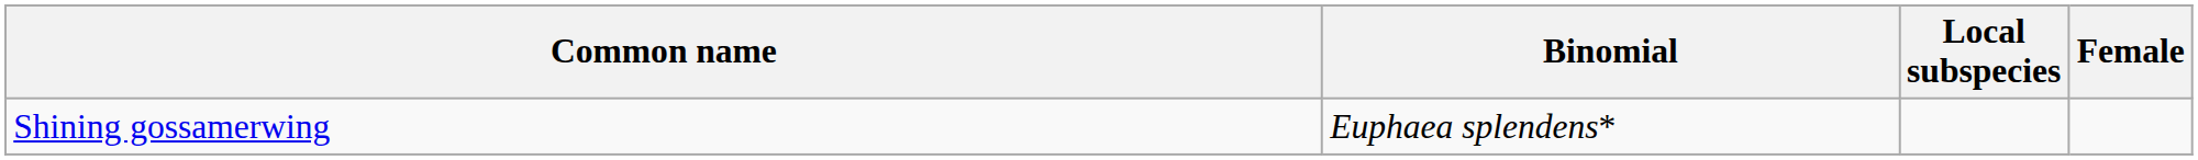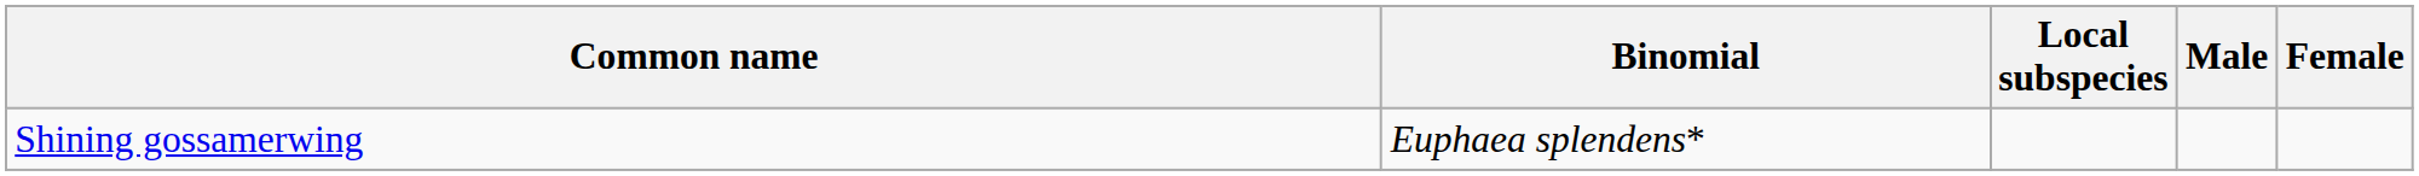 <table width=80% class="wikitable">
 <tr>
 <th width=70%>Common name</th>
 <th width=100%>Binomial</th>
 <th width=20%>Local subspecies</th>
+<th width=20%>Male</th>
 <th width=20%>Female</th>
 </tr>
 <tr>
 <td><a href='#'>Shining gossamerwing</a></td>
 <td><em>Euphaea splendens</em>*</td>
 <td></td>
 <td></td>
+<td></td>
 </tr>
 </table>
